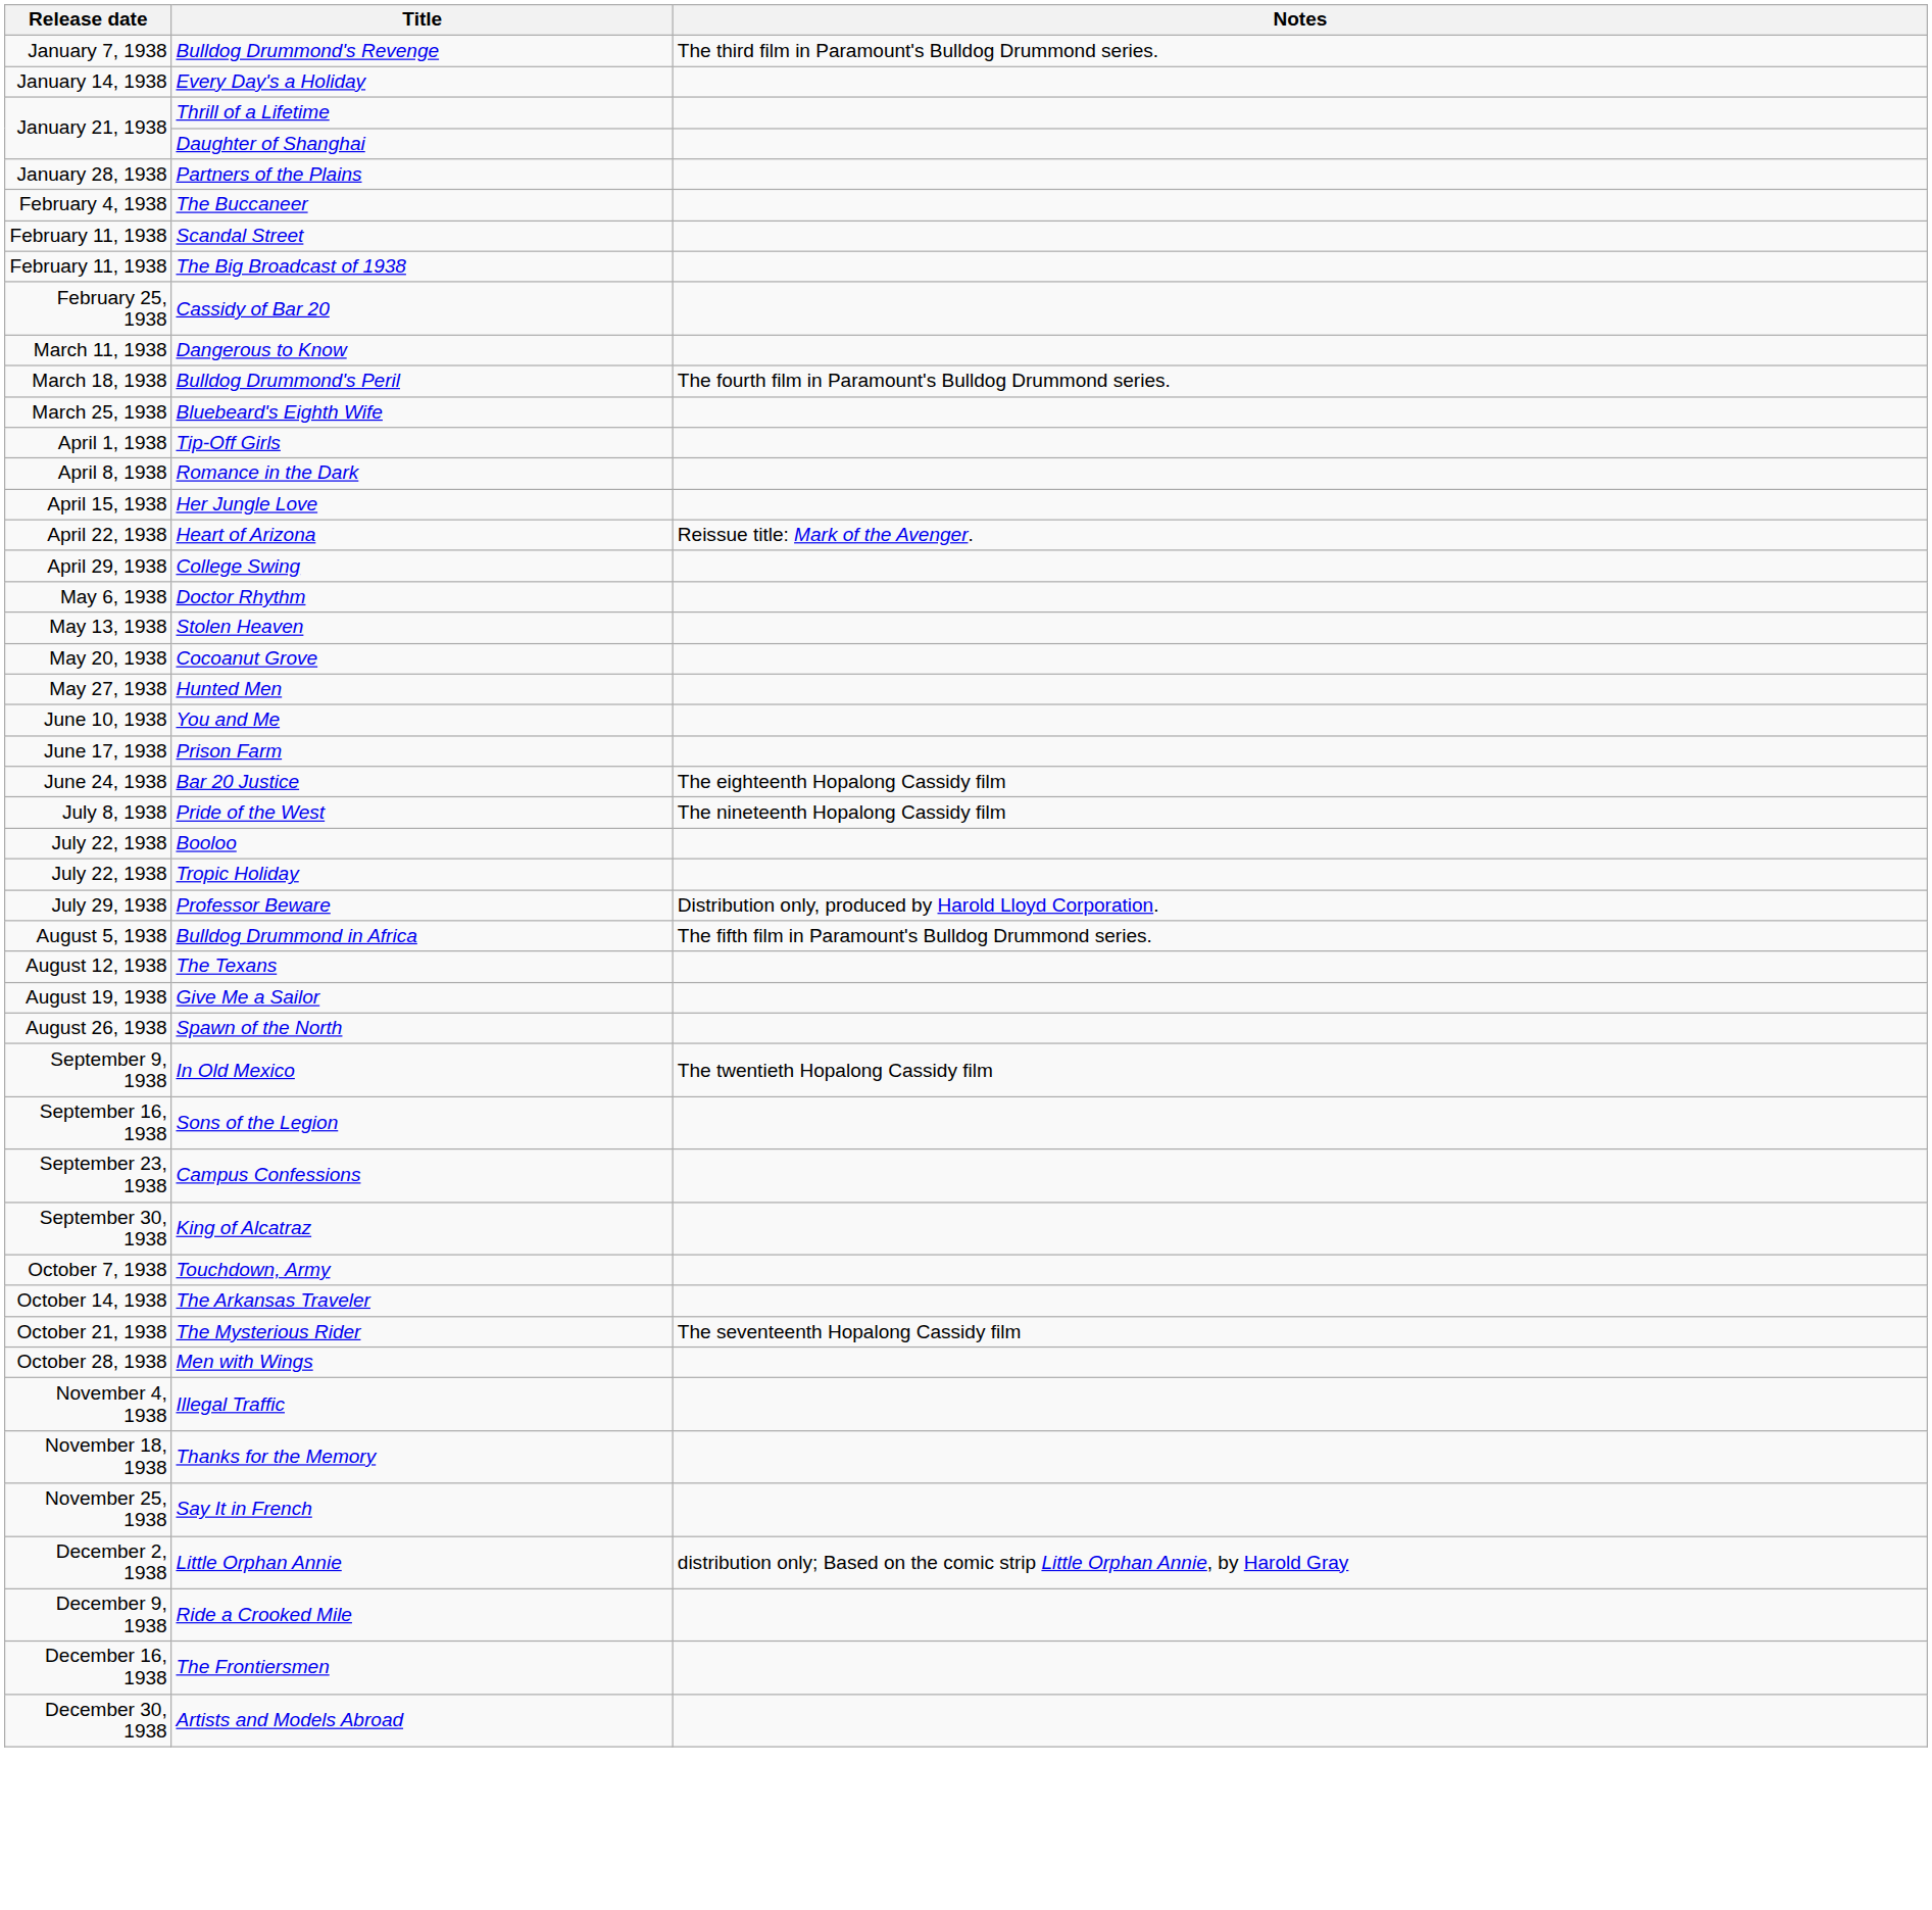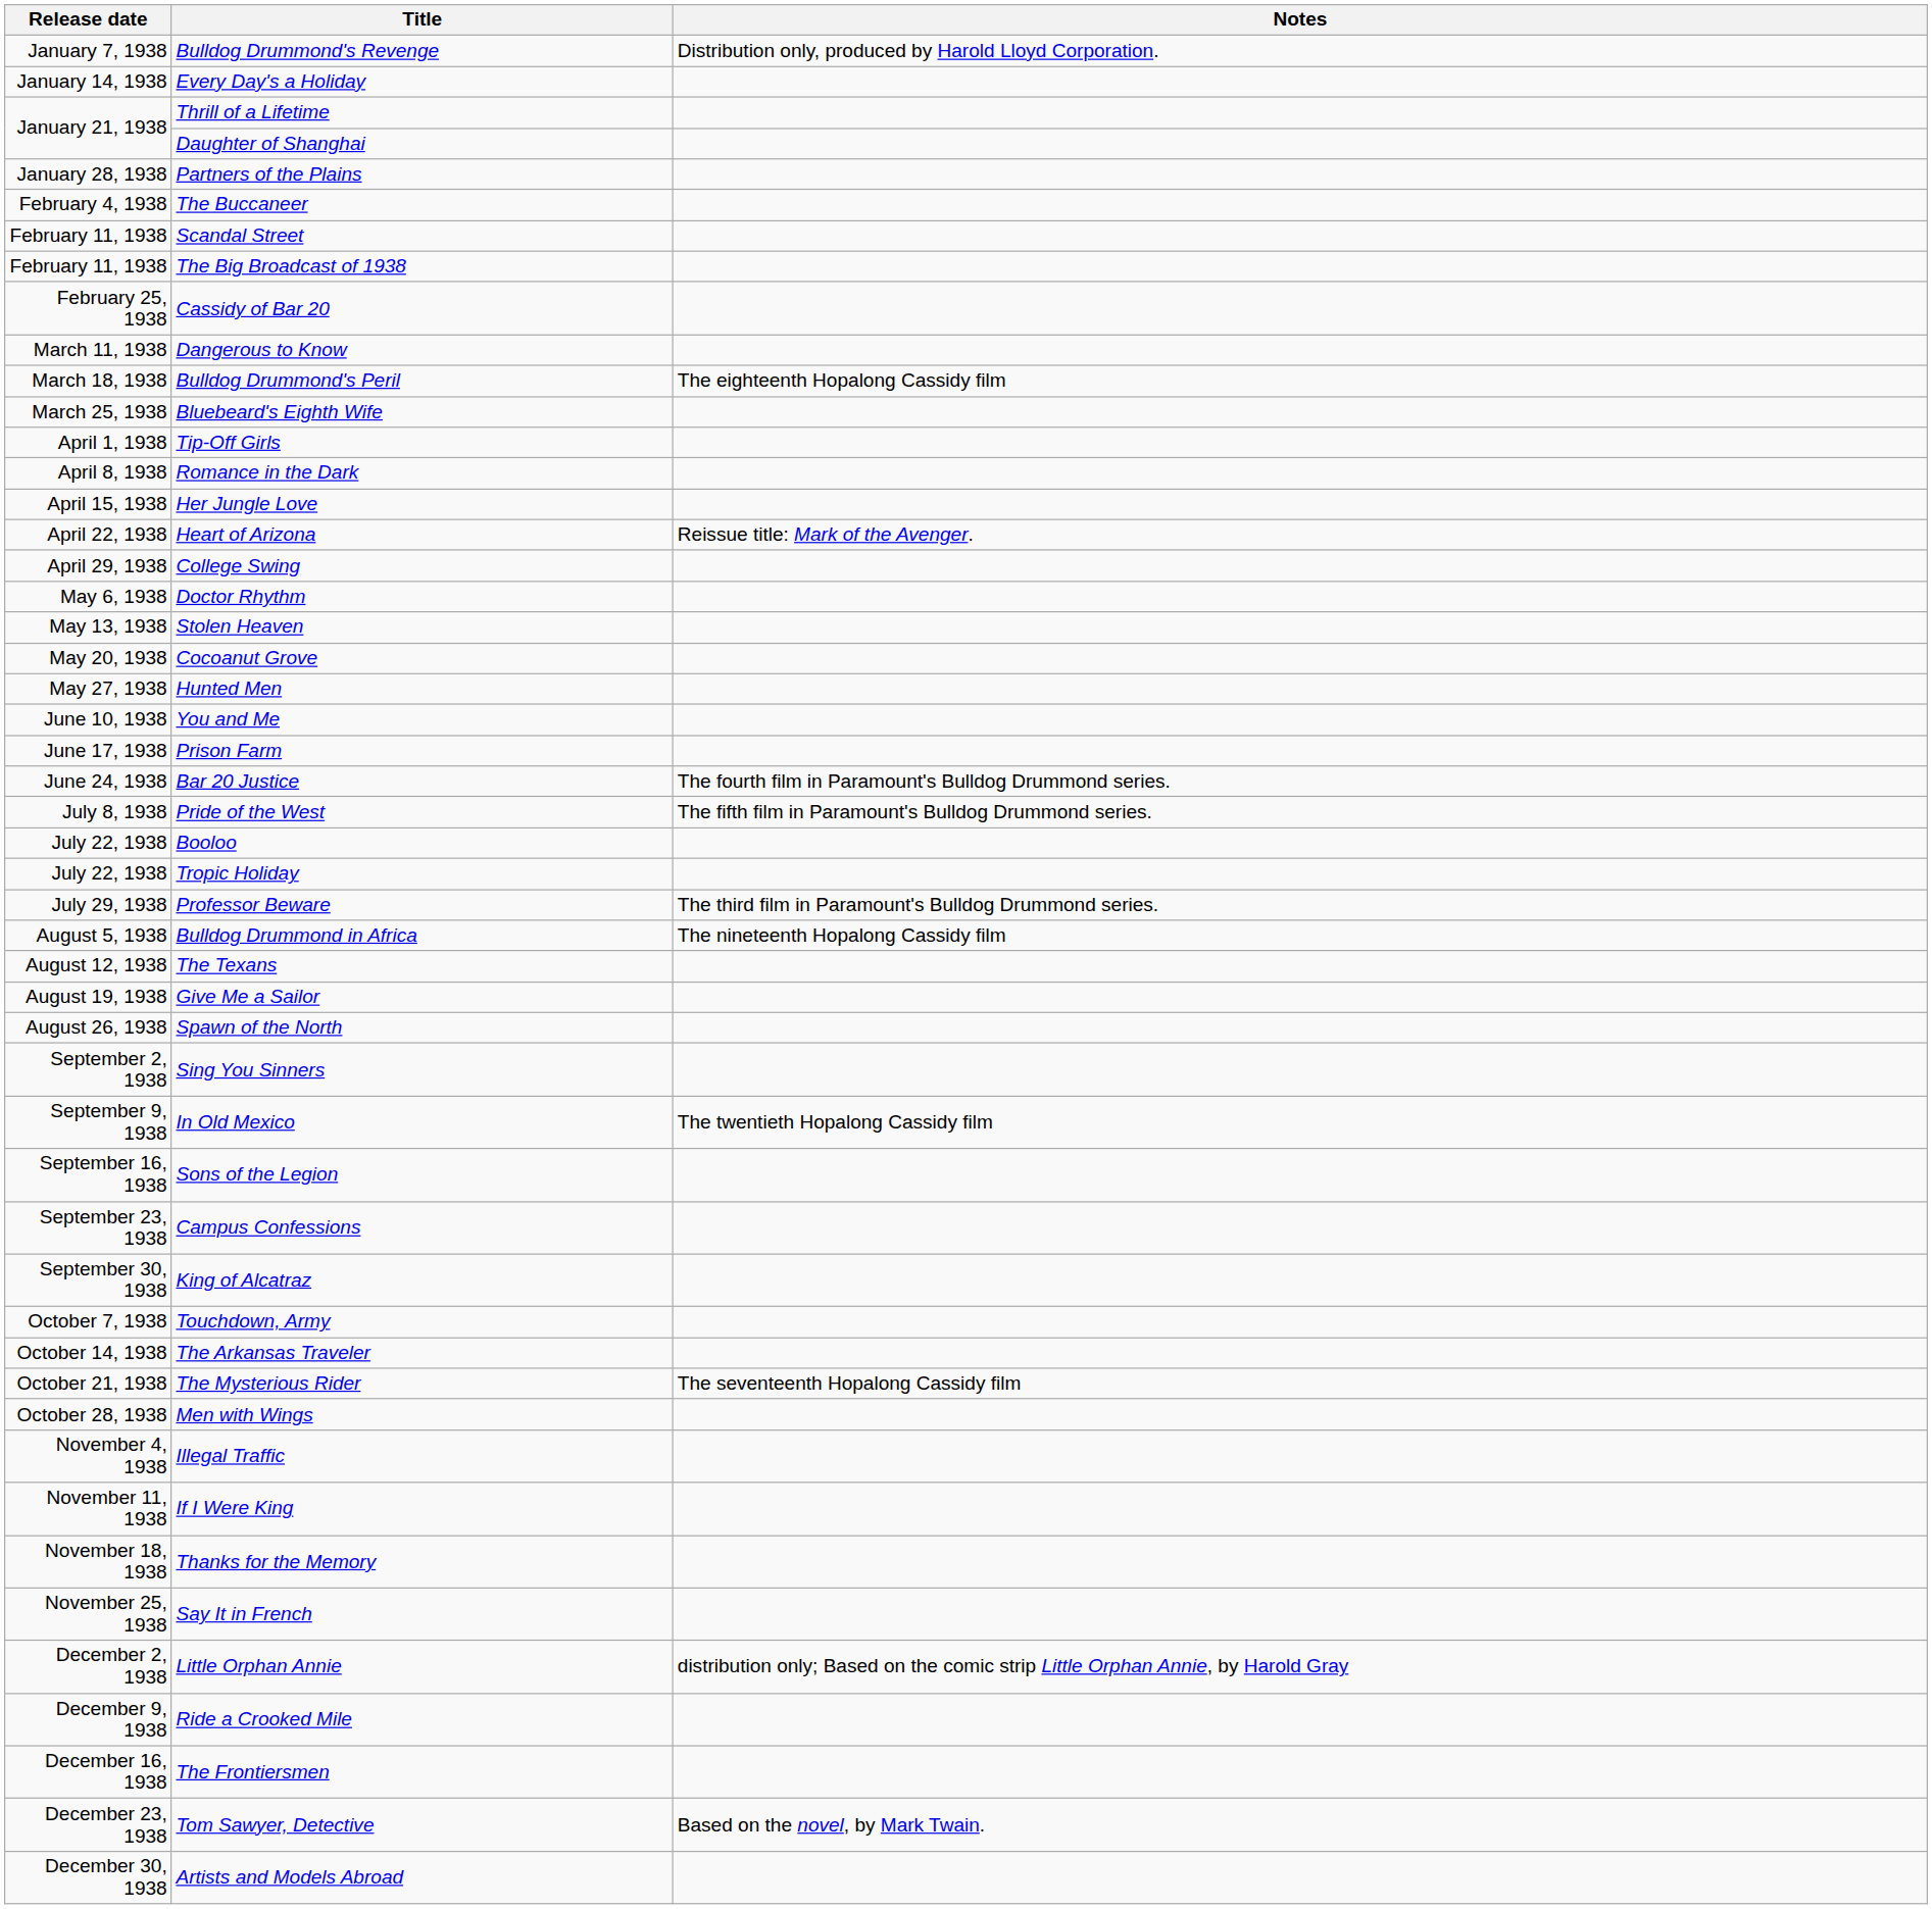 <table class="wikitable sortable" style="width:100%;">
 <tr>
 <th scope="col" style="width:130px;">Release date</th>
 <th>Title</th>
 <th>Notes</th>
 </tr>
 <tr>
 <td style="text-align:right;">January 7, 1938</td>
 <td><em><a href='#'>Bulldog Drummond's Revenge</a></em></td>
-<td>The third film in Paramount's Bulldog Drummond series.</td>
+<td>Distribution only, produced by <a href='#'>Harold Lloyd Corporation</a>.</td>
 </tr>
 <tr>
 <td style="text-align:right;">January 14, 1938</td>
 <td><em><a href='#'>Every Day's a Holiday</a></em></td>
 <td></td>
 </tr>
 <tr>
 <td style="text-align:right;" rowspan="2">January 21, 1938</td>
 <td><em><a href='#'>Thrill of a Lifetime</a></em></td>
 <td></td>
 </tr>
 <tr>
 <td><em><a href='#'>Daughter of Shanghai</a></em></td>
 <td></td>
 </tr>
 <tr>
 <td style="text-align:right;">January 28, 1938</td>
 <td><em><a href='#'>Partners of the Plains</a></em></td>
 <td></td>
 </tr>
 <tr>
 <td style="text-align:right;">February 4, 1938</td>
 <td><em><a href='#'>The Buccaneer</a></em></td>
 <td></td>
 </tr>
 <tr>
 <td style="text-align:right;">February 11, 1938</td>
 <td><em><a href='#'>Scandal Street</a></em></td>
 <td></td>
 </tr>
 <tr>
 <td style="text-align:right;">February 11, 1938</td>
 <td><em><a href='#'>The Big Broadcast of 1938</a></em></td>
 <td></td>
 </tr>
 <tr>
 <td style="text-align:right;">February 25, 1938</td>
 <td><em><a href='#'>Cassidy of Bar 20</a></em></td>
 <td></td>
 </tr>
 <tr>
 <td style="text-align:right;">March 11, 1938</td>
 <td><em><a href='#'>Dangerous to Know</a></em></td>
 <td></td>
 </tr>
 <tr>
 <td style="text-align:right;">March 18, 1938</td>
 <td><em><a href='#'>Bulldog Drummond's Peril</a></em></td>
-<td>The fourth film in Paramount's Bulldog Drummond series.</td>
+<td>The eighteenth Hopalong Cassidy film</td>
 </tr>
 <tr>
 <td style="text-align:right;">March 25, 1938</td>
 <td><em><a href='#'>Bluebeard's Eighth Wife</a></em></td>
 <td></td>
 </tr>
 <tr>
 <td style="text-align:right;">April 1, 1938</td>
 <td><em><a href='#'>Tip-Off Girls</a></em></td>
 <td></td>
 </tr>
 <tr>
 <td style="text-align:right;">April 8, 1938</td>
 <td><em><a href='#'>Romance in the Dark</a></em></td>
 <td></td>
 </tr>
 <tr>
 <td style="text-align:right;">April 15, 1938</td>
 <td><em><a href='#'>Her Jungle Love</a></em></td>
 <td></td>
 </tr>
 <tr>
 <td style="text-align:right;">April 22, 1938</td>
 <td><em><a href='#'>Heart of Arizona</a></em></td>
 <td>Reissue title: <em><a href='#'>Mark of the Avenger</a></em>.</td>
 </tr>
 <tr>
 <td style="text-align:right;">April 29, 1938</td>
 <td><em><a href='#'>College Swing</a></em></td>
 <td></td>
 </tr>
 <tr>
 <td style="text-align:right;">May 6, 1938</td>
 <td><em><a href='#'>Doctor Rhythm</a></em></td>
 <td></td>
 </tr>
 <tr>
 <td style="text-align:right;">May 13, 1938</td>
 <td><em><a href='#'>Stolen Heaven</a></em></td>
 <td></td>
 </tr>
 <tr>
 <td style="text-align:right;">May 20, 1938</td>
 <td><em><a href='#'>Cocoanut Grove</a></em></td>
 <td></td>
 </tr>
 <tr>
 <td style="text-align:right;">May 27, 1938</td>
 <td><em><a href='#'>Hunted Men</a></em></td>
 <td></td>
 </tr>
 <tr>
 <td style="text-align:right;">June 10, 1938</td>
 <td><em><a href='#'>You and Me</a></em></td>
 <td></td>
 </tr>
 <tr>
 <td style="text-align:right;">June 17, 1938</td>
 <td><em><a href='#'>Prison Farm</a></em></td>
 <td></td>
 </tr>
 <tr>
 <td style="text-align:right;">June 24, 1938</td>
 <td><em><a href='#'>Bar 20 Justice</a></em></td>
-<td>The eighteenth Hopalong Cassidy film</td>
+<td>The fourth film in Paramount's Bulldog Drummond series.</td>
 </tr>
 <tr>
 <td style="text-align:right;">July 8, 1938</td>
 <td><em><a href='#'>Pride of the West</a></em></td>
-<td>The nineteenth Hopalong Cassidy film</td>
+<td>The fifth film in Paramount's Bulldog Drummond series.</td>
 </tr>
 <tr>
 <td style="text-align:right;">July 22, 1938</td>
 <td><em><a href='#'>Booloo</a></em></td>
 <td></td>
 </tr>
 <tr>
 <td style="text-align:right;">July 22, 1938</td>
 <td><em><a href='#'>Tropic Holiday</a></em></td>
 <td></td>
 </tr>
 <tr>
 <td style="text-align:right;">July 29, 1938</td>
 <td><em><a href='#'>Professor Beware</a></em></td>
-<td>Distribution only, produced by <a href='#'>Harold Lloyd Corporation</a>.</td>
+<td>The third film in Paramount's Bulldog Drummond series.</td>
 </tr>
 <tr>
 <td style="text-align:right;">August 5, 1938</td>
 <td><em><a href='#'>Bulldog Drummond in Africa</a></em></td>
-<td>The fifth film in Paramount's Bulldog Drummond series.</td>
+<td>The nineteenth Hopalong Cassidy film</td>
 </tr>
 <tr>
 <td style="text-align:right;">August 12, 1938</td>
 <td><em><a href='#'>The Texans</a></em></td>
 <td></td>
 </tr>
 <tr>
 <td style="text-align:right;">August 19, 1938</td>
 <td><em><a href='#'>Give Me a Sailor</a></em></td>
 <td></td>
 </tr>
 <tr>
 <td style="text-align:right;">August 26, 1938</td>
 <td><em><a href='#'>Spawn of the North</a></em></td>
+<td></td>
+</tr>
+<tr>
+<td style="text-align:right;">September 2, 1938</td>
+<td><em><a href='#'>Sing You Sinners</a></em></td>
 <td></td>
 </tr>
 <tr>
 <td style="text-align:right;">September 9, 1938</td>
 <td><em><a href='#'>In Old Mexico</a></em></td>
 <td>The twentieth Hopalong Cassidy film</td>
 </tr>
 <tr>
 <td style="text-align:right;">September 16, 1938</td>
 <td><em><a href='#'>Sons of the Legion</a></em></td>
 <td></td>
 </tr>
 <tr>
 <td style="text-align:right;">September 23, 1938</td>
 <td><em><a href='#'>Campus Confessions</a></em></td>
 <td></td>
 </tr>
 <tr>
 <td style="text-align:right;">September 30, 1938</td>
 <td><em><a href='#'>King of Alcatraz</a></em></td>
 <td></td>
 </tr>
 <tr>
 <td style="text-align:right;">October 7, 1938</td>
 <td><em><a href='#'>Touchdown, Army</a></em></td>
 <td></td>
 </tr>
 <tr>
 <td style="text-align:right;">October 14, 1938</td>
 <td><em><a href='#'>The Arkansas Traveler</a></em></td>
 <td></td>
 </tr>
 <tr>
 <td style="text-align:right;">October 21, 1938</td>
 <td><em><a href='#'>The Mysterious Rider</a></em></td>
 <td>The seventeenth Hopalong Cassidy film</td>
 </tr>
 <tr>
 <td style="text-align:right;">October 28, 1938</td>
 <td><em><a href='#'>Men with Wings</a></em></td>
 <td></td>
 </tr>
 <tr>
 <td style="text-align:right;">November 4, 1938</td>
 <td><em><a href='#'>Illegal Traffic</a></em></td>
 <td></td>
 </tr>
 <tr>
+<td style="text-align:right;">November 11, 1938</td>
+<td><em><a href='#'>If I Were King</a></em></td>
+<td></td>
+</tr>
+<tr>
 <td style="text-align:right;">November 18, 1938</td>
 <td><em><a href='#'>Thanks for the Memory</a></em></td>
 <td></td>
 </tr>
 <tr>
 <td style="text-align:right;">November 25, 1938</td>
 <td><em><a href='#'>Say It in French</a></em></td>
 <td></td>
 </tr>
 <tr>
 <td style="text-align:right;">December 2, 1938</td>
 <td><em><a href='#'>Little Orphan Annie</a></em></td>
 <td>distribution only; Based on the comic strip <em><a href='#'>Little Orphan Annie</a></em>, by <a href='#'>Harold Gray</a></td>
 </tr>
 <tr>
 <td style="text-align:right;">December 9, 1938</td>
 <td><em><a href='#'>Ride a Crooked Mile</a></em></td>
 <td></td>
 </tr>
 <tr>
 <td style="text-align:right;">December 16, 1938</td>
 <td><em><a href='#'>The Frontiersmen</a></em></td>
 <td></td>
 </tr>
 <tr>
+<td style="text-align:right;">December 23, 1938</td>
+<td><em><a href='#'>Tom Sawyer, Detective</a></em></td>
+<td>Based on the <em><a href='#'>novel</a></em>, by <a href='#'>Mark Twain</a>.</td>
+</tr>
+<tr>
 <td style="text-align:right;">December 30, 1938</td>
 <td><em><a href='#'>Artists and Models Abroad</a></em></td>
 <td></td>
 </tr>
 </table>
